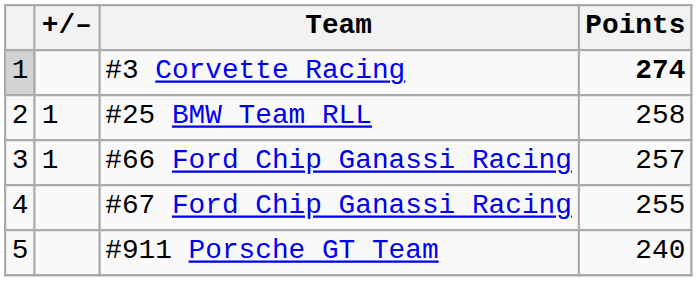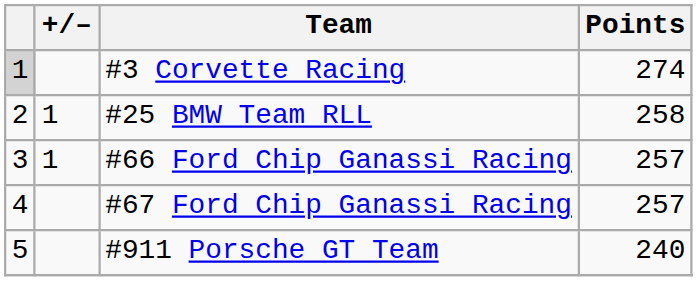 <table class="wikitable" style="font-size: 95%;">
 <tr>
 <th scope="col"></th>
 <th scope="col">+/–</th>
 <th scope="col">Team</th>
 <th scope="col">Points</th>
 </tr>
 <tr>
 <td align=center style="background: lightgrey;">1</td>
 <td align="left"></td>
 <td> #3 <a href='#'>Corvette Racing</a></td>
-<td align=right><strong>274</strong></td>
+<td align=right>274</td>
 </tr>
 <tr>
 <td align=center>2</td>
 <td align="left"> 1</td>
 <td>  #25 <a href='#'>BMW Team RLL</a></td>
 <td align=right>258</td>
 </tr>
 <tr>
 <td align=center>3</td>
 <td align="left"> 1</td>
 <td> #66 <a href='#'>Ford Chip Ganassi Racing</a></td>
 <td align=right>257</td>
 </tr>
 <tr>
 <td align=center>4</td>
 <td align="left"></td>
 <td> #67 <a href='#'>Ford Chip Ganassi Racing</a></td>
-<td align=right>255</td>
+<td align=right>257</td>
 </tr>
 <tr>
 <td align=center>5</td>
 <td align="left"></td>
 <td> #911 <a href='#'>Porsche GT Team</a></td>
 <td align=right>240</td>
 </tr>
 <tr>
 </tr>
 </table>
